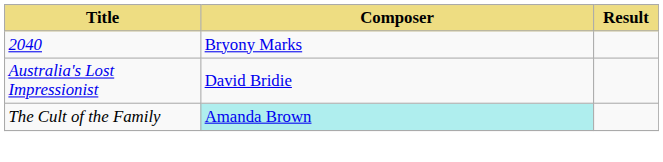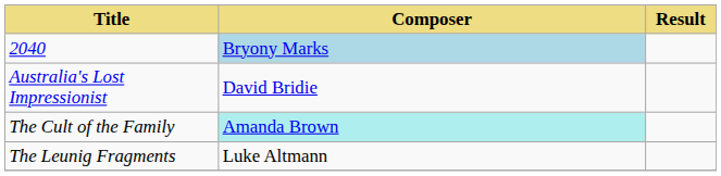 <table class="wikitable" width=100%>
 <tr>
 <th style="width:30%;background:#EEDD82;">Title</th>
 <th style="width:60%;background:#EEDD82;">Composer</th>
 <th style="width:10%;background:#EEDD82;">Result<br></th>
 </tr>
 <tr>
 <td><em><a href='#'>2040</a></em></td>
-<td><a href='#'>Bryony Marks</a></td>
+<td style="background: lightblue;"><a href='#'>Bryony Marks</a></td>
 <td></td>
 </tr>
 <tr>
 <td><em><a href='#'>Australia's Lost Impressionist</a></em></td>
 <td><a href='#'>David Bridie</a></td>
 <td></td>
 </tr>
 <tr>
 <td><em>The Cult of the Family</em></td>
 <td style="background: paleturquoise;"><a href='#'>Amanda Brown</a></td>
 <td></td>
 </tr>
 <tr>
+<td><em>The Leunig Fragments</em></td>
+<td>Luke Altmann</td>
+<td></td>
+</tr>
+<tr>
 </tr>
 </table>
